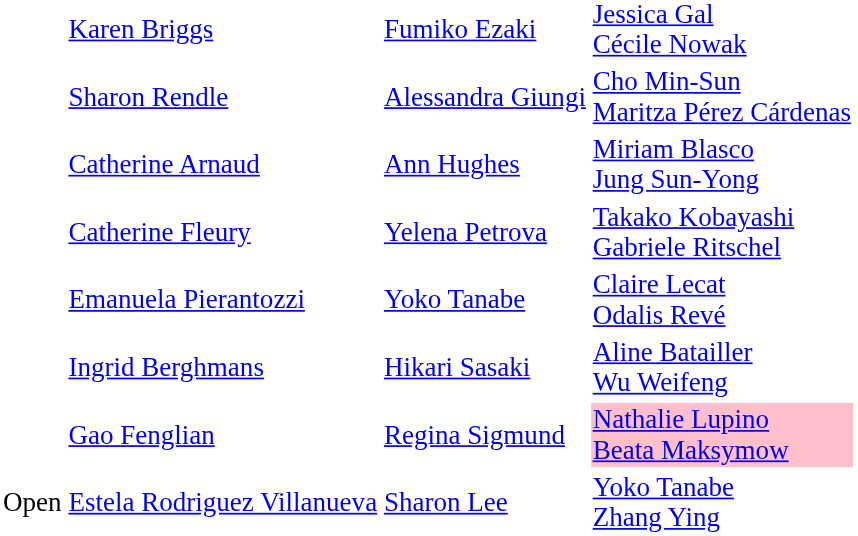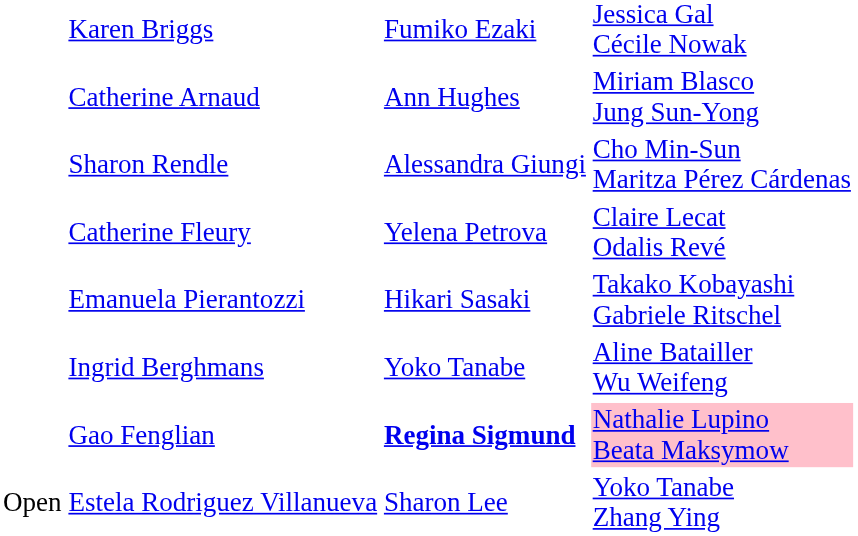 <table>
 <tr>
 <td></td>
 <td> <a href='#'>Karen Briggs</a></td>
 <td> <a href='#'>Fumiko Ezaki</a></td>
 <td> <a href='#'>Jessica Gal</a> <br>  <a href='#'>Cécile Nowak</a></td>
 </tr>
 <tr>
 <td></td>
+<td> <a href='#'>Catherine Arnaud</a></td>
+<td> <a href='#'>Ann Hughes</a></td>
+<td> <a href='#'>Miriam Blasco</a> <br>  <a href='#'>Jung Sun-Yong</a></td>
+</tr>
+<tr>
+<td></td>
 <td> <a href='#'>Sharon Rendle</a></td>
 <td> <a href='#'>Alessandra Giungi</a></td>
 <td> <a href='#'>Cho Min-Sun</a> <br>  <a href='#'>Maritza Pérez Cárdenas</a></td>
 </tr>
 <tr>
 <td></td>
-<td> <a href='#'>Catherine Arnaud</a></td>
-<td> <a href='#'>Ann Hughes</a></td>
-<td> <a href='#'>Miriam Blasco</a> <br>  <a href='#'>Jung Sun-Yong</a></td>
+<td> <a href='#'>Catherine Fleury</a></td>
+<td> <a href='#'>Yelena Petrova</a></td>
+<td> <a href='#'>Claire Lecat</a> <br>  <a href='#'>Odalis Revé</a></td>
 </tr>
 <tr>
 <td></td>
-<td> <a href='#'>Catherine Fleury</a></td>
-<td> <a href='#'>Yelena Petrova</a></td>
+<td> <a href='#'>Emanuela Pierantozzi</a></td>
+<td> <a href='#'>Hikari Sasaki</a></td>
 <td> <a href='#'>Takako Kobayashi</a><br>  <a href='#'>Gabriele Ritschel</a></td>
 </tr>
 <tr>
 <td></td>
-<td> <a href='#'>Emanuela Pierantozzi</a></td>
+<td> <a href='#'>Ingrid Berghmans</a></td>
 <td> <a href='#'>Yoko Tanabe</a></td>
-<td> <a href='#'>Claire Lecat</a> <br>  <a href='#'>Odalis Revé</a></td>
-</tr>
-<tr>
-<td></td>
-<td> <a href='#'>Ingrid Berghmans</a></td>
-<td> <a href='#'>Hikari Sasaki</a></td>
 <td> <a href='#'>Aline Batailler</a> <br>  <a href='#'>Wu Weifeng</a></td>
 </tr>
 <tr>
 <td></td>
 <td> <a href='#'>Gao Fenglian</a></td>
-<td> <a href='#'>Regina Sigmund</a></td>
+<td><strong> <a href='#'>Regina Sigmund</a></strong></td>
 <td style="background: pink;"> <a href='#'>Nathalie Lupino</a> <br>  <a href='#'>Beata Maksymow</a></td>
 </tr>
 <tr>
 <td>Open</td>
 <td> <a href='#'>Estela Rodriguez Villanueva</a></td>
 <td> <a href='#'>Sharon Lee</a></td>
 <td> <a href='#'>Yoko Tanabe</a> <br>  <a href='#'>Zhang Ying</a></td>
 </tr>
 </table>
